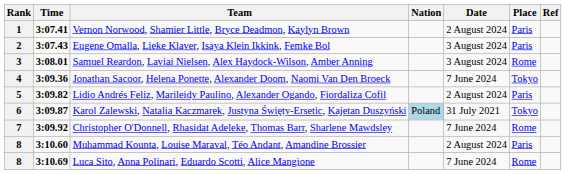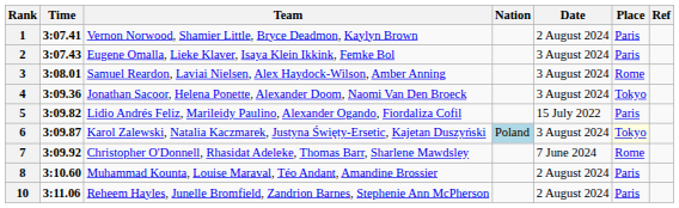 <table class="wikitable">
 <tr>
 <th>Rank</th>
 <th>Time</th>
 <th>Team</th>
 <th>Nation</th>
 <th>Date</th>
 <th>Place</th>
 <th>Ref</th>
 </tr>
 <tr>
 <th>1</th>
 <td><strong>3:07.41</strong></td>
 <td><a href='#'>Vernon Norwood</a>, <a href='#'>Shamier Little</a>, <a href='#'>Bryce Deadmon</a>, <a href='#'>Kaylyn Brown</a></td>
 <td></td>
 <td>2 August 2024</td>
 <td><a href='#'>Paris</a></td>
 <td></td>
 </tr>
 <tr>
 <th>2</th>
 <td><strong>3:07.43</strong></td>
 <td><a href='#'>Eugene Omalla</a>, <a href='#'>Lieke Klaver</a>, <a href='#'>Isaya Klein Ikkink</a>, <a href='#'>Femke Bol</a></td>
 <td></td>
 <td>3 August 2024</td>
 <td><a href='#'>Paris</a></td>
 <td></td>
 </tr>
 <tr>
 <th>3</th>
 <td><strong>3:08.01</strong></td>
 <td><a href='#'>Samuel Reardon</a>, <a href='#'>Laviai Nielsen</a>, <a href='#'>Alex Haydock-Wilson</a>, <a href='#'>Amber Anning</a></td>
 <td></td>
 <td>3 August 2024</td>
 <td><a href='#'>Rome</a></td>
 <td></td>
 </tr>
 <tr>
 <th>4</th>
 <td><strong>3:09.36</strong></td>
 <td><a href='#'>Jonathan Sacoor</a>, <a href='#'>Helena Ponette</a>, <a href='#'>Alexander Doom</a>, <a href='#'>Naomi Van Den Broeck</a></td>
 <td></td>
-<td>7 June 2024</td>
+<td>3 August 2024</td>
 <td><a href='#'>Tokyo</a></td>
 <td></td>
 </tr>
 <tr>
 <th>5</th>
 <td><strong>3:09.82</strong></td>
 <td><a href='#'>Lidio Andrés Feliz</a>, <a href='#'>Marileidy Paulino</a>, <a href='#'>Alexander Ogando</a>, <a href='#'>Fiordaliza Cofil</a></td>
 <td></td>
-<td>2 August 2024</td>
+<td>15 July 2022</td>
 <td><a href='#'>Paris</a></td>
 <td></td>
 </tr>
 <tr>
 <th>6</th>
 <td><strong>3:09.87</strong></td>
 <td><a href='#'>Karol Zalewski</a>, <a href='#'>Natalia Kaczmarek</a>, <a href='#'>Justyna Święty-Ersetic</a>, <a href='#'>Kajetan Duszyński</a></td>
 <td style="background: lightblue;"> Poland</td>
-<td>31 July 2021</td>
-<td><a href='#'>Tokyo</a></td>
+<td>3 August 2024</td>
+<td style="background: lightyellow;"><a href='#'>Tokyo</a></td>
 <td></td>
 </tr>
 <tr>
 <th>7</th>
 <td><strong>3:09.92</strong></td>
 <td><a href='#'>Christopher O'Donnell</a>, <a href='#'>Rhasidat Adeleke</a>, <a href='#'>Thomas Barr</a>, <a href='#'>Sharlene Mawdsley</a></td>
 <td></td>
 <td>7 June 2024</td>
 <td><a href='#'>Rome</a></td>
 <td></td>
 </tr>
 <tr>
 <th>8</th>
 <td><strong>3:10.60</strong></td>
 <td><a href='#'>Muhammad Kounta</a>, <a href='#'>Louise Maraval</a>, <a href='#'>Téo Andant</a>, <a href='#'>Amandine Brossier</a></td>
 <td></td>
 <td>2 August 2024</td>
 <td><a href='#'>Paris</a></td>
 <td></td>
 </tr>
 <tr>
-<th>8</th>
-<td><strong>3:10.69</strong></td>
-<td><a href='#'>Luca Sito</a>, <a href='#'>Anna Polinari</a>, <a href='#'>Eduardo Scotti</a>, <a href='#'>Alice Mangione</a></td>
+<th>10</th>
+<td><strong>3:11.06</strong></td>
+<td><a href='#'>Reheem Hayles</a>, <a href='#'>Junelle Bromfield</a>, <a href='#'>Zandrion Barnes</a>, <a href='#'>Stephenie Ann McPherson</a></td>
 <td></td>
-<td>7 June 2024</td>
-<td><a href='#'>Rome</a></td>
+<td>2 August 2024</td>
+<td><a href='#'>Paris</a></td>
 <td></td>
 </tr>
 </table>
